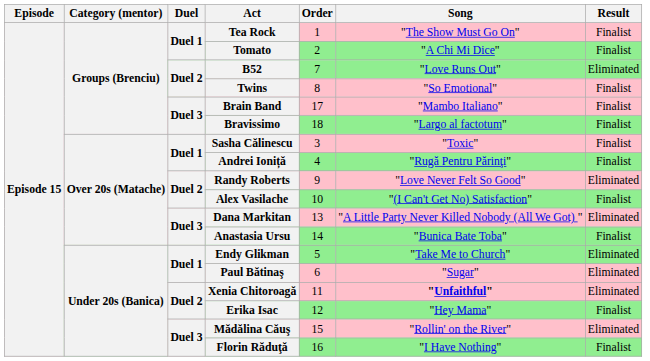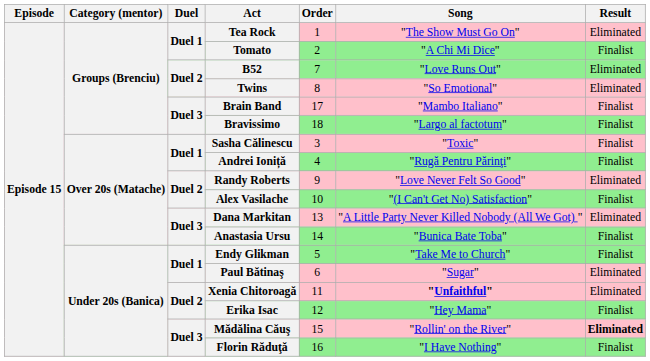 <table class="wikitable plainrowheaders" style="text-align: center;">
 <tr>
 <th scope="col">Episode</th>
 <th>Category (mentor)</th>
 <th>Duel</th>
 <th>Act</th>
 <th>Order</th>
 <th>Song</th>
 <th>Result</th>
 </tr>
 <tr bgcolor= pink>
 <th rowspan=18>Episode 15 <br></th>
 <th rowspan=6>Groups (Brenciu)</th>
 <th rowspan=2>Duel 1</th>
 <th>Tea Rock</th>
 <td>1</td>
 <td>"<a href='#'>The Show Must Go On</a>"</td>
-<td>Finalist</td>
+<td>Eliminated</td>
 </tr>
 <tr bgcolor= lightgreen>
 <th>Tomato</th>
 <td>2</td>
 <td>"<a href='#'>A Chi Mi Dice</a>"</td>
 <td>Finalist</td>
 </tr>
 <tr bgcolor= lightgreen>
 <th rowspan=2>Duel 2</th>
 <th>B52</th>
 <td>7</td>
 <td>"<a href='#'>Love Runs Out</a>"</td>
 <td>Eliminated</td>
 </tr>
 <tr bgcolor=pink>
 <th>Twins</th>
 <td>8</td>
 <td>"<a href='#'>So Emotional</a>"</td>
-<td>Finalist</td>
+<td>Eliminated</td>
 </tr>
 <tr bgcolor= pink>
 <th rowspan=2>Duel 3</th>
 <th>Brain Band</th>
 <td>17</td>
 <td>"<a href='#'>Mambo Italiano</a>"</td>
 <td>Finalist</td>
 </tr>
 <tr bgcolor=lightgreen>
 <th>Bravissimo</th>
 <td>18</td>
 <td>"<a href='#'>Largo al factotum</a>"</td>
 <td>Finalist</td>
 </tr>
 <tr bgcolor=pink>
 <th rowspan=6>Over 20s (Matache)</th>
 <th rowspan=2>Duel 1</th>
 <th>Sasha Călinescu</th>
 <td>3</td>
 <td>"<a href='#'>Toxic</a>"</td>
 <td>Finalist</td>
 </tr>
 <tr bgcolor=lightgreen>
 <th>Andrei Ioniță</th>
 <td>4</td>
 <td>"<a href='#'>Rugă Pentru Părinţi</a>"</td>
 <td>Finalist</td>
 </tr>
 <tr bgcolor= pink>
 <th rowspan=2>Duel 2</th>
 <th>Randy Roberts</th>
 <td>9</td>
 <td>"<a href='#'>Love Never Felt So Good</a>"</td>
 <td>Eliminated</td>
 </tr>
 <tr bgcolor= lightgreen>
 <th>Alex Vasilache</th>
 <td>10</td>
 <td>"<a href='#'>(I Can't Get No) Satisfaction</a>"</td>
 <td>Finalist</td>
 </tr>
 <tr bgcolor= pink>
 <th rowspan=2>Duel 3</th>
 <th>Dana Markitan</th>
 <td>13</td>
 <td>"<a href='#'>A Little Party Never Killed Nobody (All We Got) </a>"</td>
 <td>Eliminated</td>
 </tr>
 <tr bgcolor=lightgreen>
 <th>Anastasia Ursu</th>
 <td>14</td>
 <td>"<a href='#'>Bunica Bate Toba</a>"</td>
 <td>Finalist</td>
 </tr>
 <tr bgcolor= lightgreen>
 <th rowspan=6>Under 20s (Banica)</th>
 <th rowspan=2>Duel 1</th>
 <th>Endy Glikman</th>
 <td>5</td>
 <td>"<a href='#'>Take Me to Church</a>"</td>
-<td>Eliminated</td>
+<td>Finalist</td>
 </tr>
 <tr bgcolor=pink>
 <th>Paul Bătinaş</th>
 <td>6</td>
 <td>"<a href='#'>Sugar</a>"</td>
 <td>Eliminated</td>
 </tr>
 <tr bgcolor=pink>
 <th rowspan=2>Duel 2</th>
 <th>Xenia Chitoroagă</th>
 <td>11</td>
 <td><strong>"<a href='#'>Unfaithful</a>"</strong></td>
 <td>Eliminated</td>
 </tr>
 <tr bgcolor= lightgreen>
 <th>Erika Isac</th>
 <td>12</td>
 <td>"<a href='#'>Hey Mama</a>"</td>
 <td>Finalist</td>
 </tr>
 <tr bgcolor= pink>
 <th rowspan=2>Duel  3</th>
 <th>Mădălina Căuş</th>
 <td>15</td>
 <td>"<a href='#'>Rollin' on the River</a>"</td>
-<td>Eliminated</td>
+<td><strong>Eliminated</strong></td>
 </tr>
 <tr bgcolor=lightgreen>
 <th>Florin Răduţă</th>
 <td>16</td>
 <td>"<a href='#'>I Have Nothing</a>"</td>
 <td>Finalist</td>
 </tr>
 </table>
